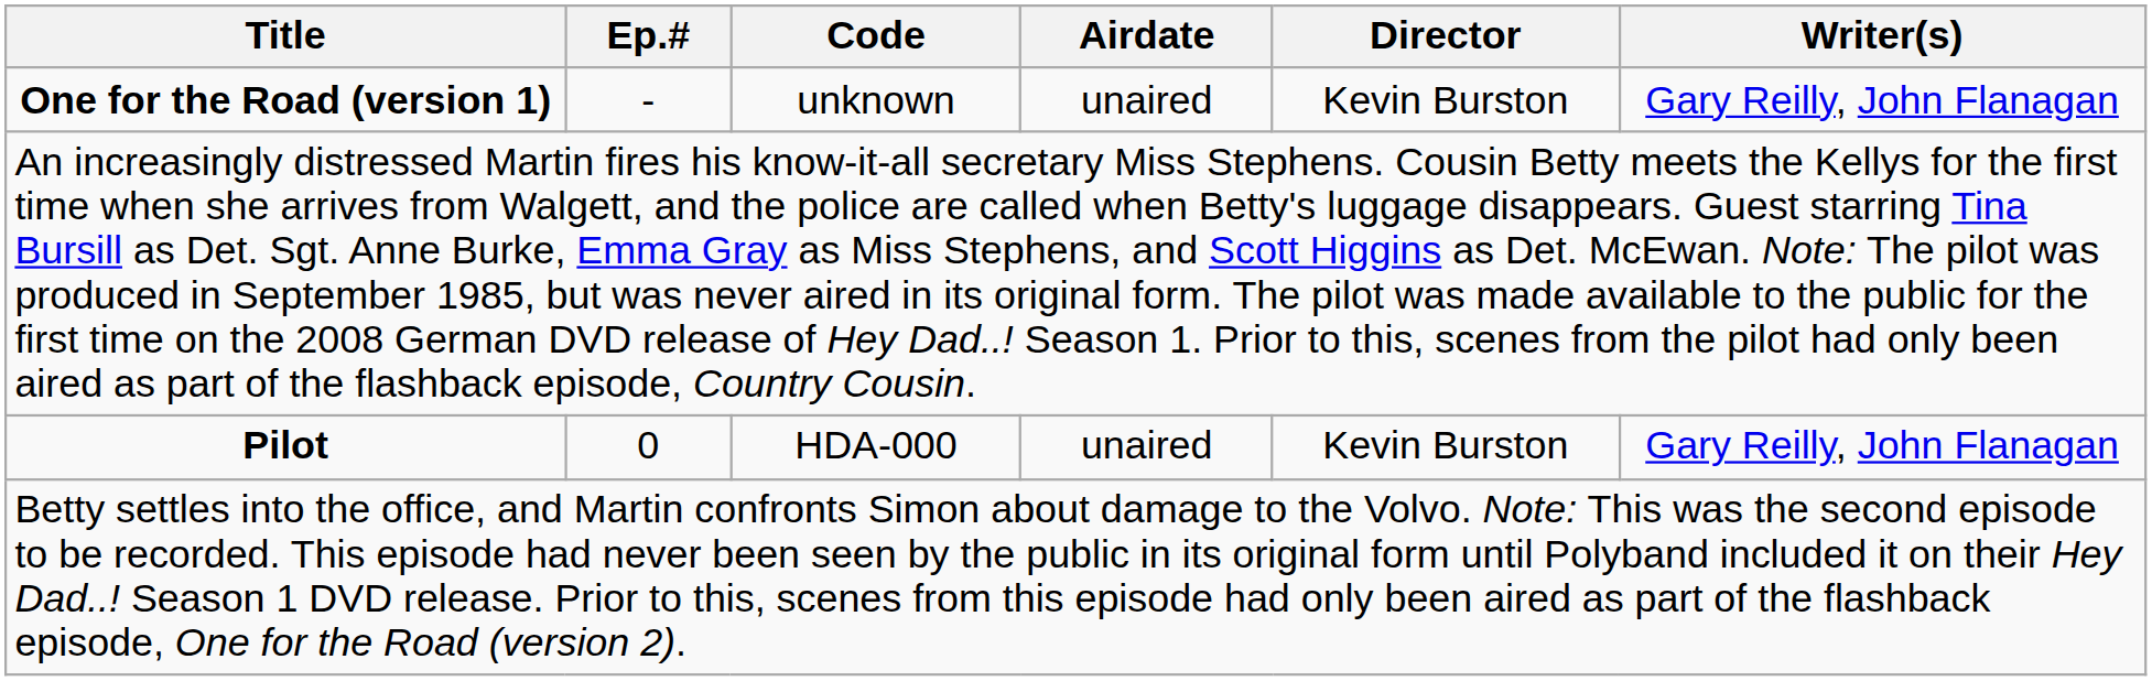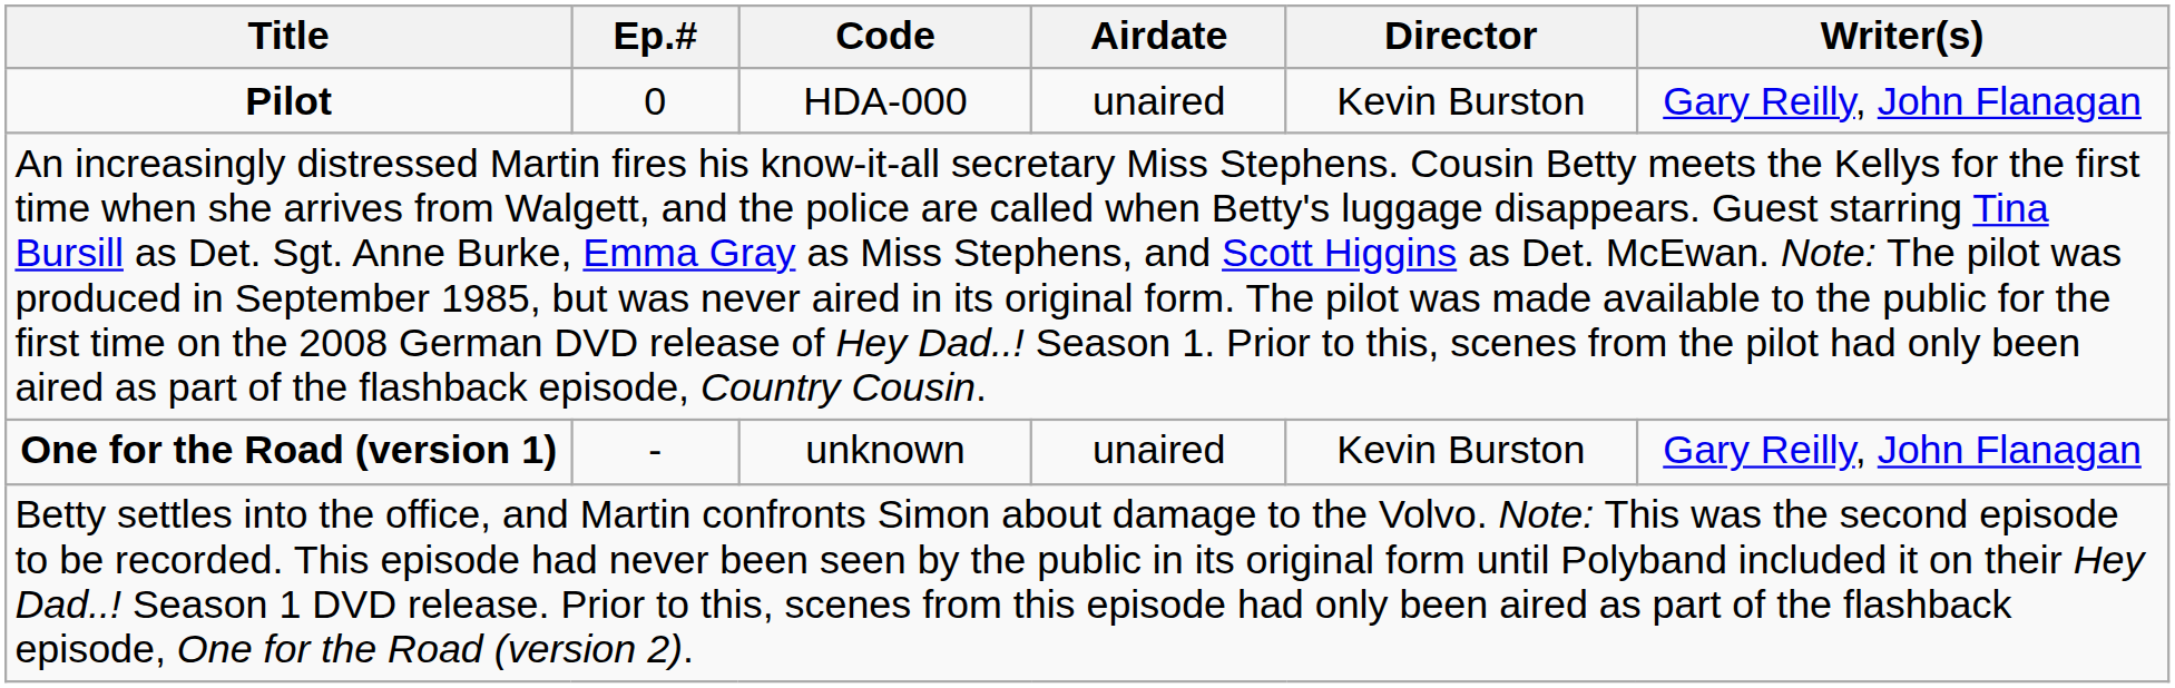 <table class="wikitable">
 <tr>
 <th>Title</th>
 <th>Ep.#</th>
 <th>Code</th>
 <th>Airdate</th>
 <th>Director</th>
 <th>Writer(s)</th>
 </tr>
 <tr align="center" |>
+<td><strong>Pilot</strong></td>
+<td>0</td>
+<td>HDA-000</td>
+<td>unaired</td>
+<td>Kevin Burston</td>
+<td><a href='#'>Gary Reilly</a>, <a href='#'>John Flanagan</a></td>
+</tr>
+<tr>
+<td colspan="6">An increasingly distressed Martin fires his know-it-all secretary Miss Stephens. Cousin Betty meets the Kellys for the first time when she arrives from Walgett, and the police are called when Betty's luggage disappears. Guest starring <a href='#'>Tina Bursill</a> as Det. Sgt. Anne Burke, <a href='#'>Emma Gray</a> as Miss Stephens, and <a href='#'>Scott Higgins</a> as Det. McEwan. <em>Note:</em> The pilot was produced in September 1985, but was never aired in its original form. The pilot was made available to the public for the first time on the 2008 German DVD release of <em>Hey Dad..!</em> Season 1. Prior to this, scenes from the pilot had only been aired as part of the flashback episode, <em>Country Cousin</em>.</td>
+</tr>
+<tr align="center" |>
 <td><strong>One for the Road (version 1)</strong></td>
 <td>-</td>
 <td>unknown</td>
 <td>unaired</td>
 <td>Kevin Burston</td>
 <td><a href='#'>Gary Reilly</a>, <a href='#'>John Flanagan</a></td>
 </tr>
 <tr>
-<td colspan="6">An increasingly distressed Martin fires his know-it-all secretary Miss Stephens. Cousin Betty meets the Kellys for the first time when she arrives from Walgett, and the police are called when Betty's luggage disappears. Guest starring <a href='#'>Tina Bursill</a> as Det. Sgt. Anne Burke, <a href='#'>Emma Gray</a> as Miss Stephens, and <a href='#'>Scott Higgins</a> as Det. McEwan. <em>Note:</em> The pilot was produced in September 1985, but was never aired in its original form. The pilot was made available to the public for the first time on the 2008 German DVD release of <em>Hey Dad..!</em> Season 1. Prior to this, scenes from the pilot had only been aired as part of the flashback episode, <em>Country Cousin</em>.</td>
-</tr>
-<tr align="center" |>
-<td><strong>Pilot</strong></td>
-<td>0</td>
-<td>HDA-000</td>
-<td>unaired</td>
-<td>Kevin Burston</td>
-<td><a href='#'>Gary Reilly</a>, <a href='#'>John Flanagan</a></td>
-</tr>
-<tr>
 <td colspan="6">Betty settles into the office, and Martin confronts Simon about damage to the Volvo. <em>Note:</em> This was the second episode to be recorded. This episode had never been seen by the public in its original form until Polyband included it on their <em>Hey Dad..!</em> Season 1 DVD release. Prior to this, scenes from this episode had only been aired as part of the flashback episode, <em>One for the Road (version 2)</em>.</td>
 </tr>
 </table>
